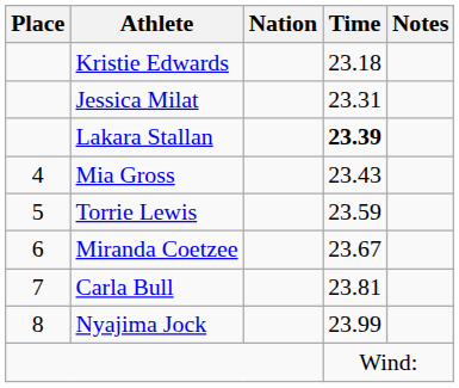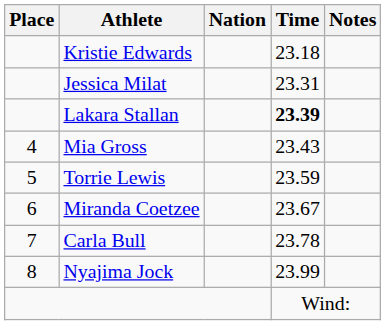 <table class="wikitable mw-datatable sortable" style="text-align:center;">
 <tr>
 <th scope="col">Place</th>
 <th scope="col">Athlete</th>
 <th scope="col">Nation</th>
 <th scope="col">Time</th>
 <th scope="col">Notes</th>
 </tr>
 <tr>
 <td></td>
 <td align="left"><a href='#'>Kristie Edwards</a></td>
 <td align="left"></td>
 <td>23.18</td>
 <td></td>
 </tr>
 <tr>
 <td></td>
 <td align="left"><a href='#'>Jessica Milat</a></td>
 <td align="left"></td>
 <td>23.31</td>
 <td></td>
 </tr>
 <tr>
 <td></td>
 <td align="left"><a href='#'>Lakara Stallan</a></td>
 <td align="left"></td>
 <td><strong>23.39</strong></td>
 <td></td>
 </tr>
 <tr>
 <td>4</td>
 <td align="left"><a href='#'>Mia Gross</a></td>
 <td align="left"></td>
 <td>23.43</td>
 <td></td>
 </tr>
 <tr>
 <td>5</td>
 <td align="left"><a href='#'>Torrie Lewis</a></td>
 <td align="left"></td>
 <td>23.59</td>
 <td></td>
 </tr>
 <tr>
 <td>6</td>
 <td align="left"><a href='#'>Miranda Coetzee</a></td>
 <td align="left"></td>
 <td>23.67</td>
 <td></td>
 </tr>
 <tr>
 <td>7</td>
 <td align="left"><a href='#'>Carla Bull</a></td>
 <td align="left"></td>
-<td>23.81</td>
+<td>23.78</td>
 <td></td>
 </tr>
 <tr>
 <td>8</td>
 <td align="left"><a href='#'>Nyajima Jock</a></td>
 <td align="left"></td>
 <td>23.99</td>
 <td></td>
 </tr>
 <tr class="sortbottom">
 <td colspan="3"></td>
 <td colspan="2">Wind: </td>
 </tr>
 </table>
